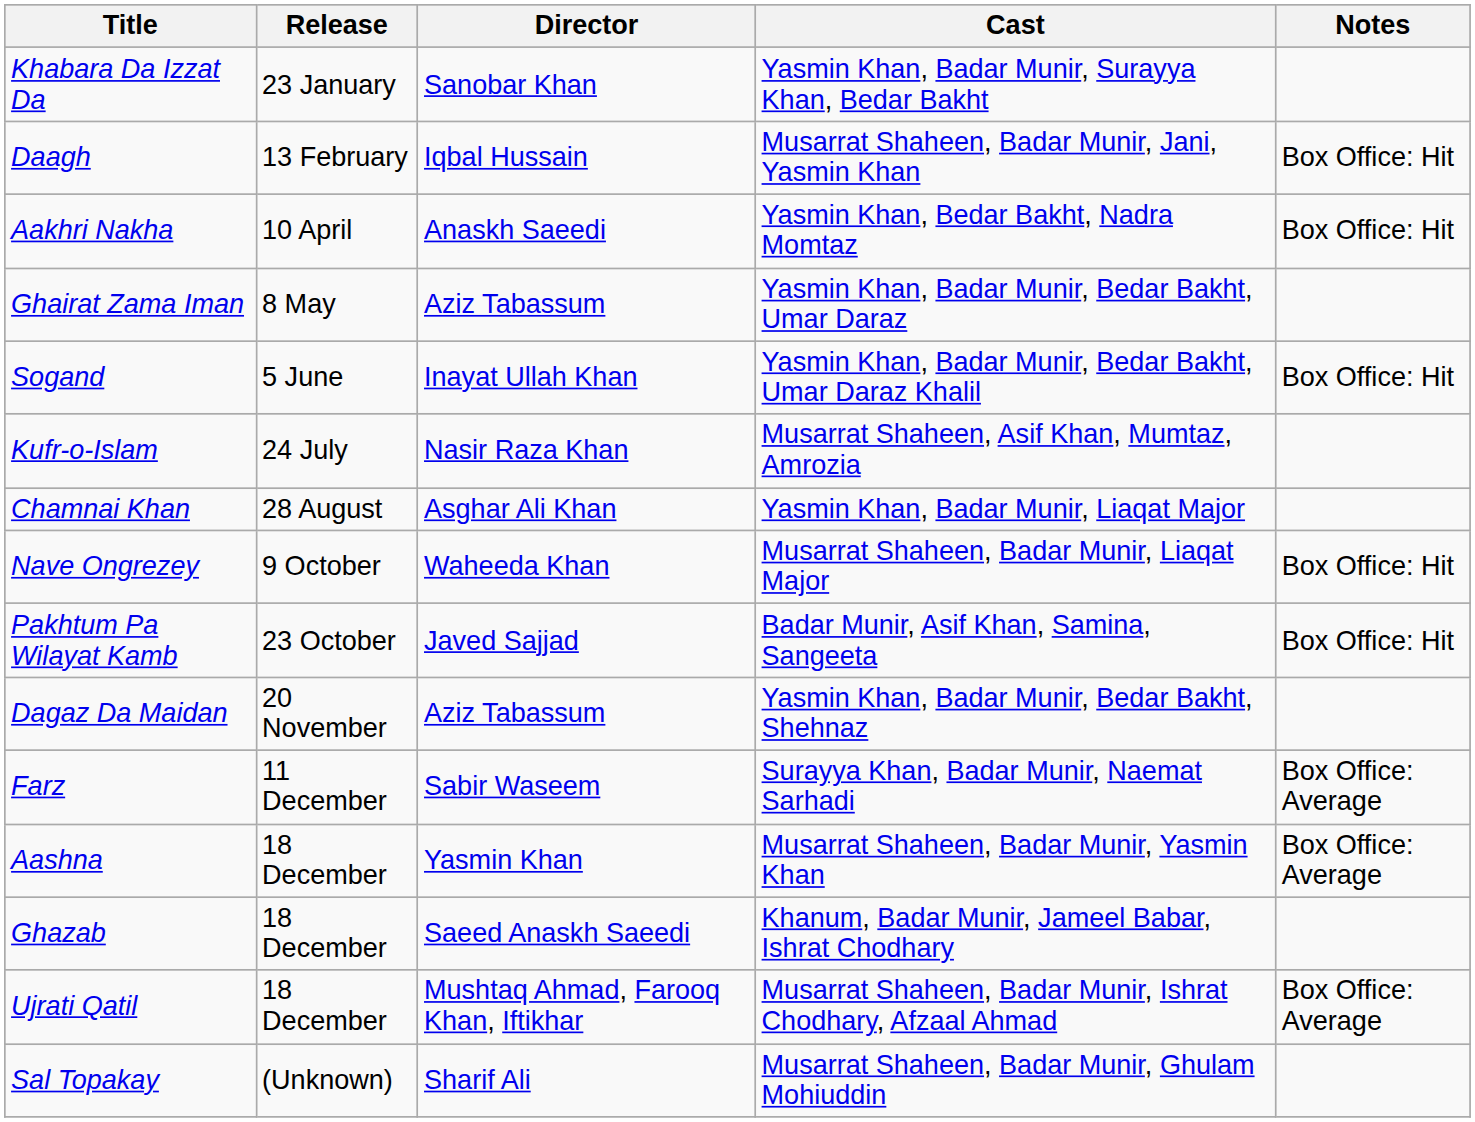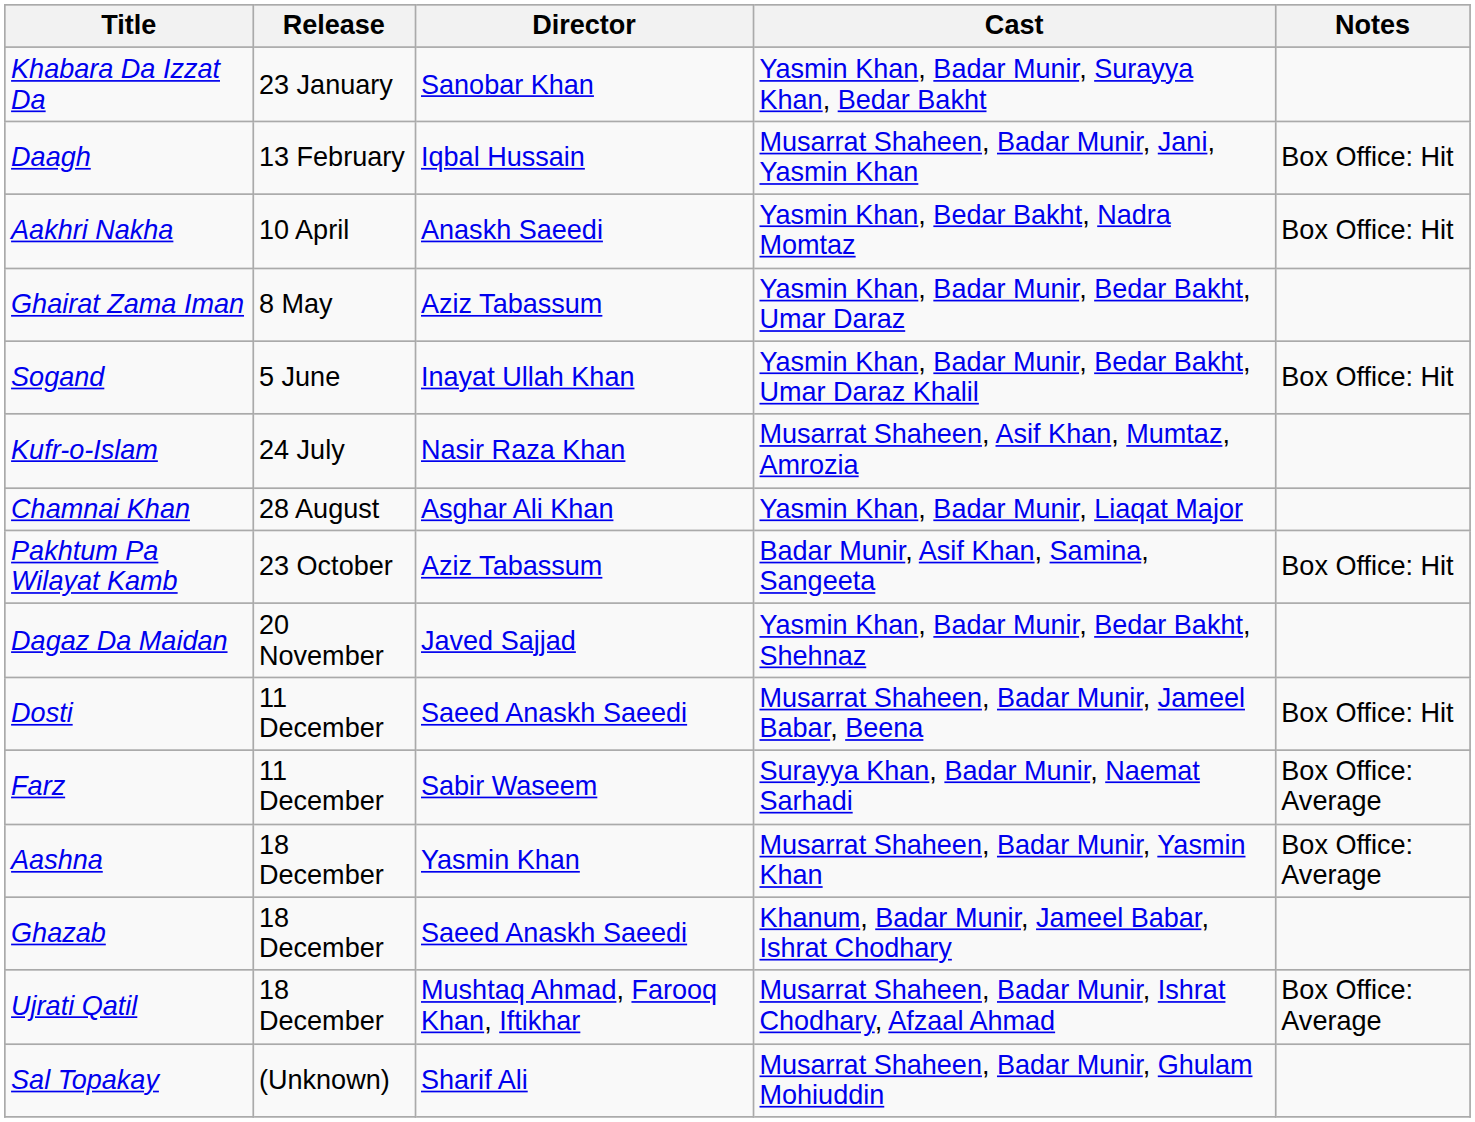 <table class="wikitable">
 <tr>
 <th>Title</th>
 <th>Release</th>
 <th>Director</th>
 <th>Cast</th>
 <th>Notes</th>
 </tr>
 <tr>
 <td><em><a href='#'>Khabara Da Izzat Da</a></em></td>
 <td>23 January</td>
 <td><a href='#'>Sanobar Khan</a></td>
 <td><a href='#'>Yasmin Khan</a>, <a href='#'>Badar Munir</a>, <a href='#'>Surayya Khan</a>, <a href='#'>Bedar Bakht</a></td>
 <td></td>
 </tr>
 <tr>
 <td><em><a href='#'>Daagh</a></em></td>
 <td>13 February</td>
 <td><a href='#'>Iqbal Hussain</a></td>
 <td><a href='#'>Musarrat Shaheen</a>, <a href='#'>Badar Munir</a>, <a href='#'>Jani</a>, <a href='#'>Yasmin Khan</a></td>
 <td>Box Office: Hit</td>
 </tr>
 <tr>
 <td><em><a href='#'>Aakhri Nakha</a></em></td>
 <td>10 April</td>
 <td><a href='#'>Anaskh Saeedi</a></td>
 <td><a href='#'>Yasmin Khan</a>, <a href='#'>Bedar Bakht</a>, <a href='#'>Nadra Momtaz</a></td>
 <td>Box Office: Hit</td>
 </tr>
 <tr>
 <td><em><a href='#'>Ghairat Zama Iman</a></em></td>
 <td>8 May</td>
 <td><a href='#'>Aziz Tabassum</a></td>
 <td><a href='#'>Yasmin Khan</a>, <a href='#'>Badar Munir</a>, <a href='#'>Bedar Bakht</a>, <a href='#'>Umar Daraz</a></td>
 <td></td>
 </tr>
 <tr>
 <td><em><a href='#'>Sogand</a></em></td>
 <td>5 June</td>
 <td><a href='#'>Inayat Ullah Khan</a></td>
 <td><a href='#'>Yasmin Khan</a>, <a href='#'>Badar Munir</a>, <a href='#'>Bedar Bakht</a>, <a href='#'>Umar Daraz Khalil</a></td>
 <td>Box Office: Hit</td>
 </tr>
 <tr>
 <td><em><a href='#'>Kufr-o-Islam</a></em></td>
 <td>24 July</td>
 <td><a href='#'>Nasir Raza Khan</a></td>
 <td><a href='#'>Musarrat Shaheen</a>, <a href='#'>Asif Khan</a>, <a href='#'>Mumtaz</a>, <a href='#'>Amrozia</a></td>
 <td></td>
 </tr>
 <tr>
 <td><em><a href='#'>Chamnai Khan</a></em></td>
 <td>28 August</td>
 <td><a href='#'>Asghar Ali Khan</a></td>
 <td><a href='#'>Yasmin Khan</a>, <a href='#'>Badar Munir</a>, <a href='#'>Liaqat Major</a></td>
 <td></td>
 </tr>
 <tr>
-<td><em><a href='#'>Nave Ongrezey</a></em></td>
-<td>9 October</td>
-<td><a href='#'>Waheeda Khan</a></td>
-<td><a href='#'>Musarrat Shaheen</a>, <a href='#'>Badar Munir</a>, <a href='#'>Liaqat Major</a></td>
-<td>Box Office: Hit</td>
-</tr>
-<tr>
 <td><em><a href='#'>Pakhtum Pa Wilayat Kamb</a></em></td>
 <td>23 October</td>
-<td><a href='#'>Javed Sajjad</a></td>
+<td><a href='#'>Aziz Tabassum</a></td>
 <td><a href='#'>Badar Munir</a>, <a href='#'>Asif Khan</a>, <a href='#'>Samina</a>, <a href='#'>Sangeeta</a></td>
 <td>Box Office: Hit</td>
 </tr>
 <tr>
 <td><em><a href='#'>Dagaz Da Maidan</a></em></td>
 <td>20 November</td>
-<td><a href='#'>Aziz Tabassum</a></td>
+<td><a href='#'>Javed Sajjad</a></td>
 <td><a href='#'>Yasmin Khan</a>, <a href='#'>Badar Munir</a>, <a href='#'>Bedar Bakht</a>, <a href='#'>Shehnaz</a></td>
 <td></td>
+</tr>
+<tr>
+<td><em><a href='#'>Dosti</a></em></td>
+<td>11 December</td>
+<td><a href='#'>Saeed Anaskh Saeedi</a></td>
+<td><a href='#'>Musarrat Shaheen</a>, <a href='#'>Badar Munir</a>, <a href='#'>Jameel Babar</a>, <a href='#'>Beena</a></td>
+<td>Box Office: Hit</td>
 </tr>
 <tr>
 <td><em><a href='#'>Farz</a></em></td>
 <td>11 December</td>
 <td><a href='#'>Sabir Waseem</a></td>
 <td><a href='#'>Surayya Khan</a>, <a href='#'>Badar Munir</a>, <a href='#'>Naemat Sarhadi</a></td>
 <td>Box Office: Average</td>
 </tr>
 <tr>
 <td><em><a href='#'>Aashna</a></em></td>
 <td>18 December</td>
 <td><a href='#'>Yasmin Khan</a></td>
 <td><a href='#'>Musarrat Shaheen</a>, <a href='#'>Badar Munir</a>, <a href='#'>Yasmin Khan</a></td>
 <td>Box Office: Average</td>
 </tr>
 <tr>
 <td><em><a href='#'>Ghazab</a></em></td>
 <td>18 December</td>
 <td><a href='#'>Saeed Anaskh Saeedi</a></td>
 <td><a href='#'>Khanum</a>, <a href='#'>Badar Munir</a>, <a href='#'>Jameel Babar</a>, <a href='#'>Ishrat Chodhary</a></td>
 <td></td>
 </tr>
 <tr>
 <td><em><a href='#'>Ujrati Qatil</a></em></td>
 <td>18 December</td>
 <td><a href='#'>Mushtaq Ahmad</a>, <a href='#'>Farooq Khan</a>, <a href='#'>Iftikhar</a></td>
 <td><a href='#'>Musarrat Shaheen</a>, <a href='#'>Badar Munir</a>, <a href='#'>Ishrat Chodhary</a>, <a href='#'>Afzaal Ahmad</a></td>
 <td>Box Office: Average</td>
 </tr>
 <tr>
 <td><em><a href='#'>Sal Topakay</a></em></td>
 <td>(Unknown)</td>
 <td><a href='#'>Sharif Ali</a></td>
 <td><a href='#'>Musarrat Shaheen</a>, <a href='#'>Badar Munir</a>, <a href='#'>Ghulam Mohiuddin</a></td>
 <td></td>
 </tr>
 </table>
